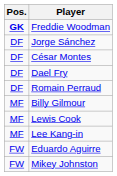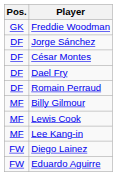 <table class="wikitable">
 <tr>
 <th>Pos.</th>
 <th>Player</th>
 </tr>
 <tr>
-<td style="text-align:center;" rowspan=><strong><a href='#'>GK</a></strong></td>
+<td style="text-align:center;" rowspan=><a href='#'>GK</a></td>
 <td> <a href='#'>Freddie Woodman</a></td>
 </tr>
 <tr>
 <td style="text-align:center;" rowspan=><a href='#'>DF</a></td>
 <td> <a href='#'>Jorge Sánchez</a></td>
 </tr>
 <tr>
 <td style="text-align:center;" rowspan=><a href='#'>DF</a></td>
 <td> <a href='#'>César Montes</a></td>
 </tr>
 <tr>
 <td style="text-align:center;" rowspan=><a href='#'>DF</a></td>
 <td> <a href='#'>Dael Fry</a></td>
 </tr>
 <tr>
 <td style="text-align:center;" rowspan=><a href='#'>DF</a></td>
 <td> <a href='#'>Romain Perraud</a></td>
 </tr>
 <tr>
 <td style="text-align:center;" rowspan=><a href='#'>MF</a></td>
 <td> <a href='#'>Billy Gilmour</a></td>
 </tr>
 <tr>
 <td style="text-align:center;" rowspan=><a href='#'>MF</a></td>
 <td> <a href='#'>Lewis Cook</a></td>
 </tr>
 <tr>
 <td style="text-align:center;" rowspan=><a href='#'>MF</a></td>
 <td> <a href='#'>Lee Kang-in</a></td>
 </tr>
 <tr>
 <td style="text-align:center;" rowspan=><a href='#'>FW</a></td>
-<td> <a href='#'>Eduardo Aguirre</a></td>
+<td> <a href='#'>Diego Lainez</a></td>
 </tr>
 <tr>
 <td style="text-align:center;" rowspan=><a href='#'>FW</a></td>
-<td> <a href='#'>Mikey Johnston</a></td>
+<td> <a href='#'>Eduardo Aguirre</a></td>
 </tr>
 </table>
